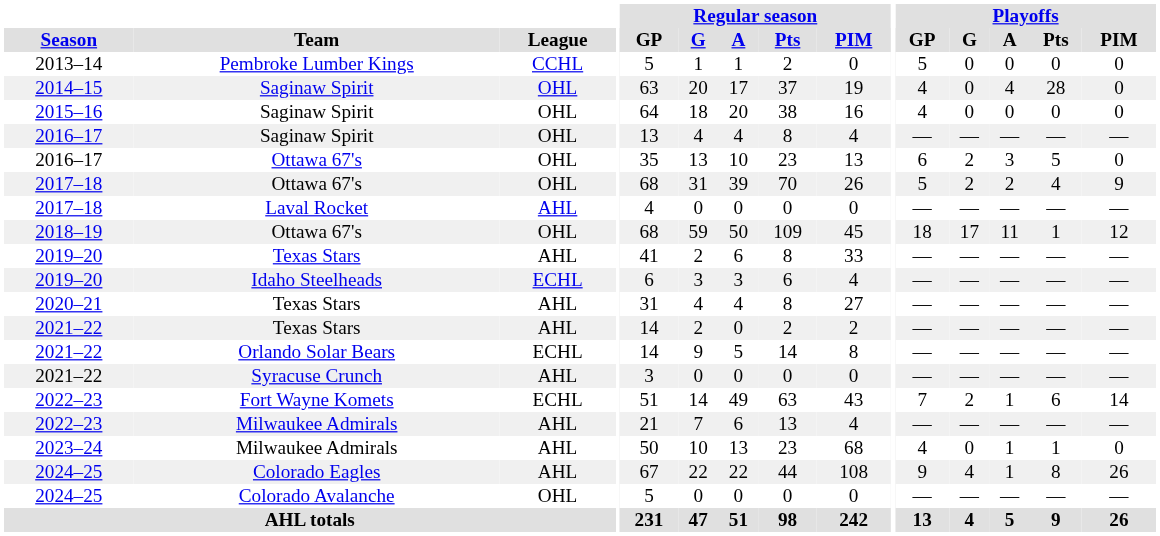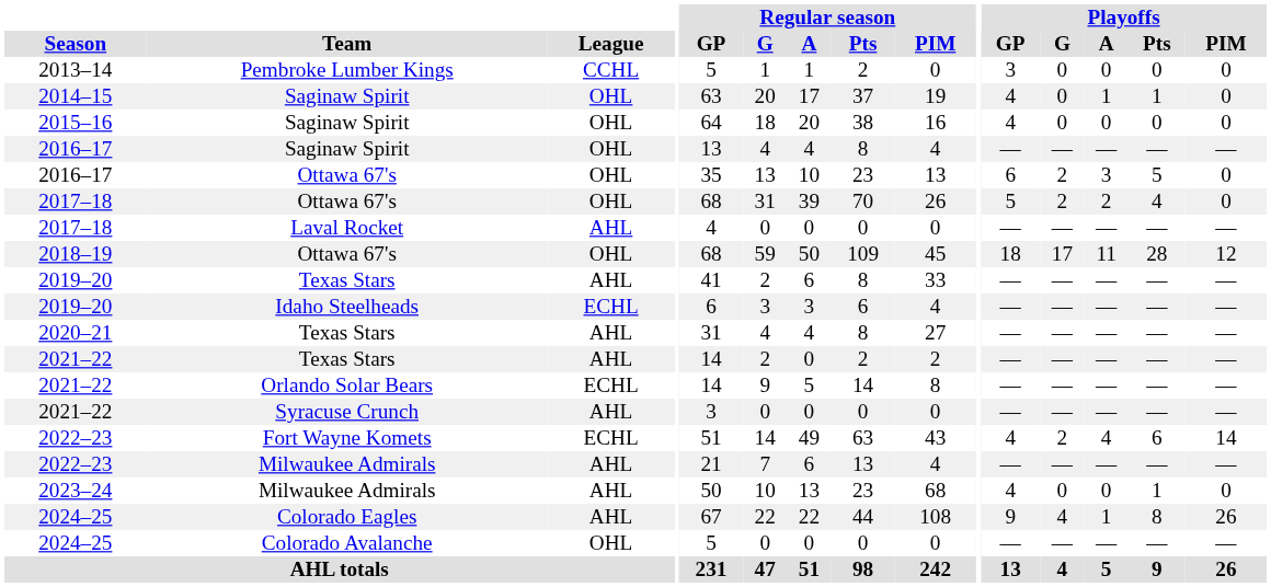 <table border="0" cellpadding="1" cellspacing="0" style="text-align:center; width:60em">
 <tr bgcolor="#e0e0e0">
 <th colspan="3" bgcolor="#ffffff"></th>
 <th rowspan="99" bgcolor="#ffffff"></th>
 <th colspan="5"><a href='#'>Regular season</a></th>
 <th rowspan="99" bgcolor="#ffffff"></th>
 <th colspan="5"><a href='#'>Playoffs</a></th>
 </tr>
 <tr bgcolor="#e0e0e0">
 <th><a href='#'>Season</a></th>
 <th>Team</th>
 <th>League</th>
 <th>GP</th>
 <th><a href='#'>G</a></th>
 <th><a href='#'>A</a></th>
 <th><a href='#'>Pts</a></th>
 <th><a href='#'>PIM</a></th>
 <th>GP</th>
 <th>G</th>
 <th>A</th>
 <th>Pts</th>
 <th>PIM</th>
 </tr>
 <tr>
 <td>2013–14</td>
 <td><a href='#'>Pembroke Lumber Kings</a></td>
 <td><a href='#'>CCHL</a></td>
 <td>5</td>
 <td>1</td>
 <td>1</td>
 <td>2</td>
 <td>0</td>
-<td>5</td>
+<td>3</td>
 <td>0</td>
 <td>0</td>
 <td>0</td>
 <td>0</td>
 </tr>
 <tr bgcolor="#f0f0f0">
 <td><a href='#'>2014–15</a></td>
 <td><a href='#'>Saginaw Spirit</a></td>
 <td><a href='#'>OHL</a></td>
 <td>63</td>
 <td>20</td>
 <td>17</td>
 <td>37</td>
 <td>19</td>
 <td>4</td>
 <td>0</td>
-<td>4</td>
-<td>28</td>
+<td>1</td>
+<td>1</td>
 <td>0</td>
 </tr>
 <tr>
 <td><a href='#'>2015–16</a></td>
 <td>Saginaw Spirit</td>
 <td>OHL</td>
 <td>64</td>
 <td>18</td>
 <td>20</td>
 <td>38</td>
 <td>16</td>
 <td>4</td>
 <td>0</td>
 <td>0</td>
 <td>0</td>
 <td>0</td>
 </tr>
 <tr bgcolor="#f0f0f0">
 <td><a href='#'>2016–17</a></td>
 <td>Saginaw Spirit</td>
 <td>OHL</td>
 <td>13</td>
 <td>4</td>
 <td>4</td>
 <td>8</td>
 <td>4</td>
 <td>—</td>
 <td>—</td>
 <td>—</td>
 <td>—</td>
 <td>—</td>
 </tr>
 <tr>
 <td>2016–17</td>
 <td><a href='#'>Ottawa 67's</a></td>
 <td>OHL</td>
 <td>35</td>
 <td>13</td>
 <td>10</td>
 <td>23</td>
 <td>13</td>
 <td>6</td>
 <td>2</td>
 <td>3</td>
 <td>5</td>
 <td>0</td>
 </tr>
 <tr bgcolor="#f0f0f0">
 <td><a href='#'>2017–18</a></td>
 <td>Ottawa 67's</td>
 <td>OHL</td>
 <td>68</td>
 <td>31</td>
 <td>39</td>
 <td>70</td>
 <td>26</td>
 <td>5</td>
 <td>2</td>
 <td>2</td>
 <td>4</td>
-<td>9</td>
+<td>0</td>
 </tr>
 <tr>
 <td><a href='#'>2017–18</a></td>
 <td><a href='#'>Laval Rocket</a></td>
 <td><a href='#'>AHL</a></td>
 <td>4</td>
 <td>0</td>
 <td>0</td>
 <td>0</td>
 <td>0</td>
 <td>—</td>
 <td>—</td>
 <td>—</td>
 <td>—</td>
 <td>—</td>
 </tr>
 <tr bgcolor="#f0f0f0">
 <td><a href='#'>2018–19</a></td>
 <td>Ottawa 67's</td>
 <td>OHL</td>
 <td>68</td>
 <td>59</td>
 <td>50</td>
 <td>109</td>
 <td>45</td>
 <td>18</td>
 <td>17</td>
 <td>11</td>
-<td>1</td>
+<td>28</td>
 <td>12</td>
 </tr>
 <tr>
 <td><a href='#'>2019–20</a></td>
 <td><a href='#'>Texas Stars</a></td>
 <td>AHL</td>
 <td>41</td>
 <td>2</td>
 <td>6</td>
 <td>8</td>
 <td>33</td>
 <td>—</td>
 <td>—</td>
 <td>—</td>
 <td>—</td>
 <td>—</td>
 </tr>
 <tr bgcolor="#f0f0f0">
 <td><a href='#'>2019–20</a></td>
 <td><a href='#'>Idaho Steelheads</a></td>
 <td><a href='#'>ECHL</a></td>
 <td>6</td>
 <td>3</td>
 <td>3</td>
 <td>6</td>
 <td>4</td>
 <td>—</td>
 <td>—</td>
 <td>—</td>
 <td>—</td>
 <td>—</td>
 </tr>
 <tr>
 <td><a href='#'>2020–21</a></td>
 <td>Texas Stars</td>
 <td>AHL</td>
 <td>31</td>
 <td>4</td>
 <td>4</td>
 <td>8</td>
 <td>27</td>
 <td>—</td>
 <td>—</td>
 <td>—</td>
 <td>—</td>
 <td>—</td>
 </tr>
 <tr bgcolor="#f0f0f0">
 <td><a href='#'>2021–22</a></td>
 <td>Texas Stars</td>
 <td>AHL</td>
 <td>14</td>
 <td>2</td>
 <td>0</td>
 <td>2</td>
 <td>2</td>
 <td>—</td>
 <td>—</td>
 <td>—</td>
 <td>—</td>
 <td>—</td>
 </tr>
 <tr>
 <td><a href='#'>2021–22</a></td>
 <td><a href='#'>Orlando Solar Bears</a></td>
 <td>ECHL</td>
 <td>14</td>
 <td>9</td>
 <td>5</td>
 <td>14</td>
 <td>8</td>
 <td>—</td>
 <td>—</td>
 <td>—</td>
 <td>—</td>
 <td>—</td>
 </tr>
 <tr bgcolor="#f0f0f0">
 <td>2021–22</td>
 <td><a href='#'>Syracuse Crunch</a></td>
 <td>AHL</td>
 <td>3</td>
 <td>0</td>
 <td>0</td>
 <td>0</td>
 <td>0</td>
 <td>—</td>
 <td>—</td>
 <td>—</td>
 <td>—</td>
 <td>—</td>
 </tr>
 <tr>
 <td><a href='#'>2022–23</a></td>
 <td><a href='#'>Fort Wayne Komets</a></td>
 <td>ECHL</td>
 <td>51</td>
 <td>14</td>
 <td>49</td>
 <td>63</td>
 <td>43</td>
-<td>7</td>
+<td>4</td>
 <td>2</td>
-<td>1</td>
+<td>4</td>
 <td>6</td>
 <td>14</td>
 </tr>
 <tr bgcolor="#f0f0f0">
 <td><a href='#'>2022–23</a></td>
 <td><a href='#'>Milwaukee Admirals</a></td>
 <td>AHL</td>
 <td>21</td>
 <td>7</td>
 <td>6</td>
 <td>13</td>
 <td>4</td>
 <td>—</td>
 <td>—</td>
 <td>—</td>
 <td>—</td>
 <td>—</td>
 </tr>
 <tr>
 <td><a href='#'>2023–24</a></td>
 <td>Milwaukee Admirals</td>
 <td>AHL</td>
 <td>50</td>
 <td>10</td>
 <td>13</td>
 <td>23</td>
 <td>68</td>
 <td>4</td>
 <td>0</td>
-<td>1</td>
+<td>0</td>
 <td>1</td>
 <td>0</td>
 </tr>
 <tr bgcolor="#f0f0f0">
 <td><a href='#'>2024–25</a></td>
 <td><a href='#'>Colorado Eagles</a></td>
 <td>AHL</td>
 <td>67</td>
 <td>22</td>
 <td>22</td>
 <td>44</td>
 <td>108</td>
 <td>9</td>
 <td>4</td>
 <td>1</td>
 <td>8</td>
 <td>26</td>
 </tr>
 <tr>
 <td><a href='#'>2024–25</a></td>
 <td><a href='#'>Colorado Avalanche</a></td>
 <td>OHL</td>
 <td>5</td>
 <td>0</td>
 <td>0</td>
 <td>0</td>
 <td>0</td>
 <td>—</td>
 <td>—</td>
 <td>—</td>
 <td>—</td>
 <td>—</td>
 </tr>
 <tr bgcolor="#e0e0e0">
 <th colspan="3">AHL totals</th>
 <th>231</th>
 <th>47</th>
 <th>51</th>
 <th>98</th>
 <th>242</th>
 <th>13</th>
 <th>4</th>
 <th>5</th>
 <th>9</th>
 <th>26</th>
 </tr>
 </table>
